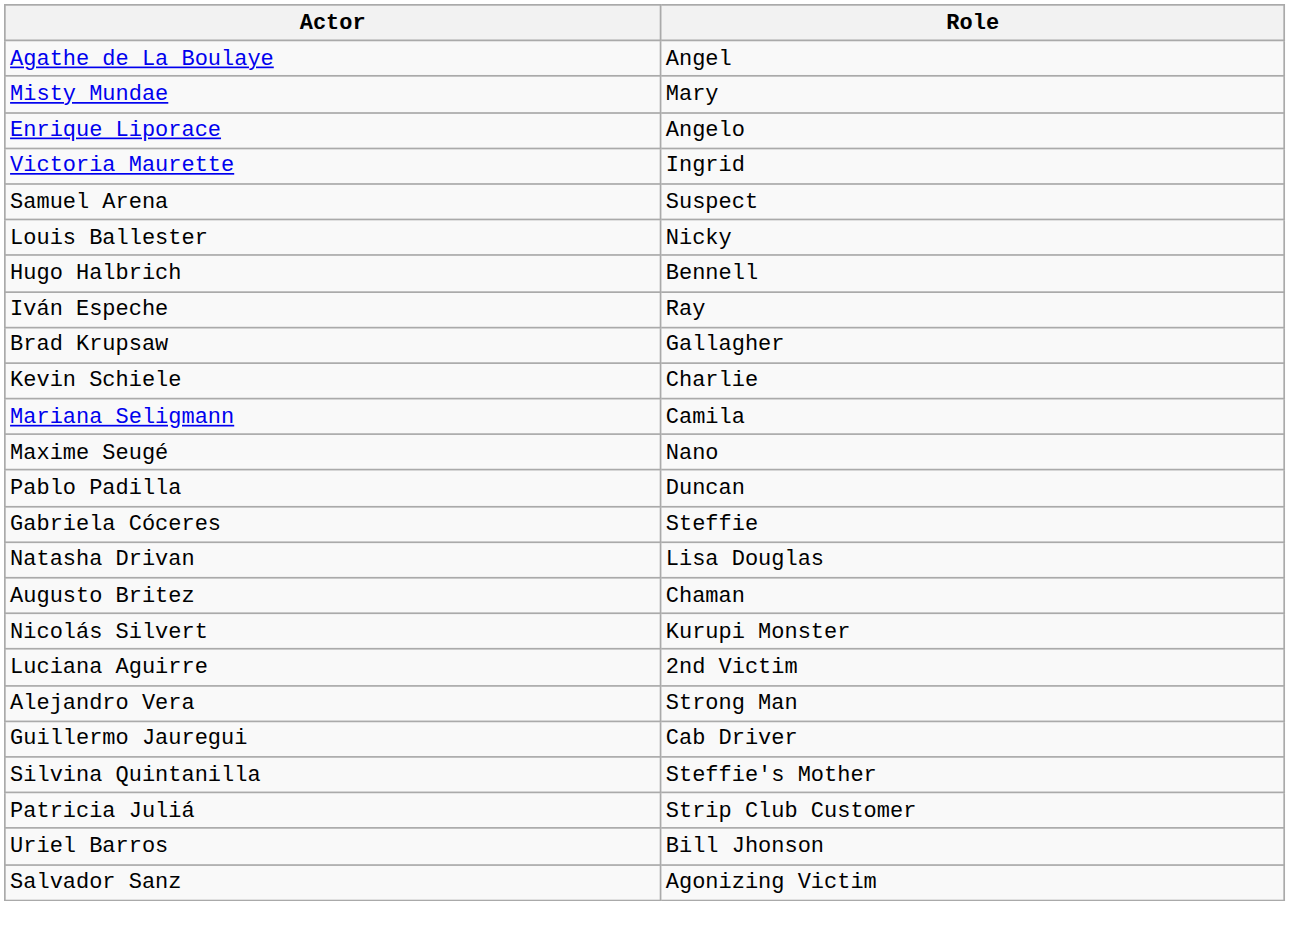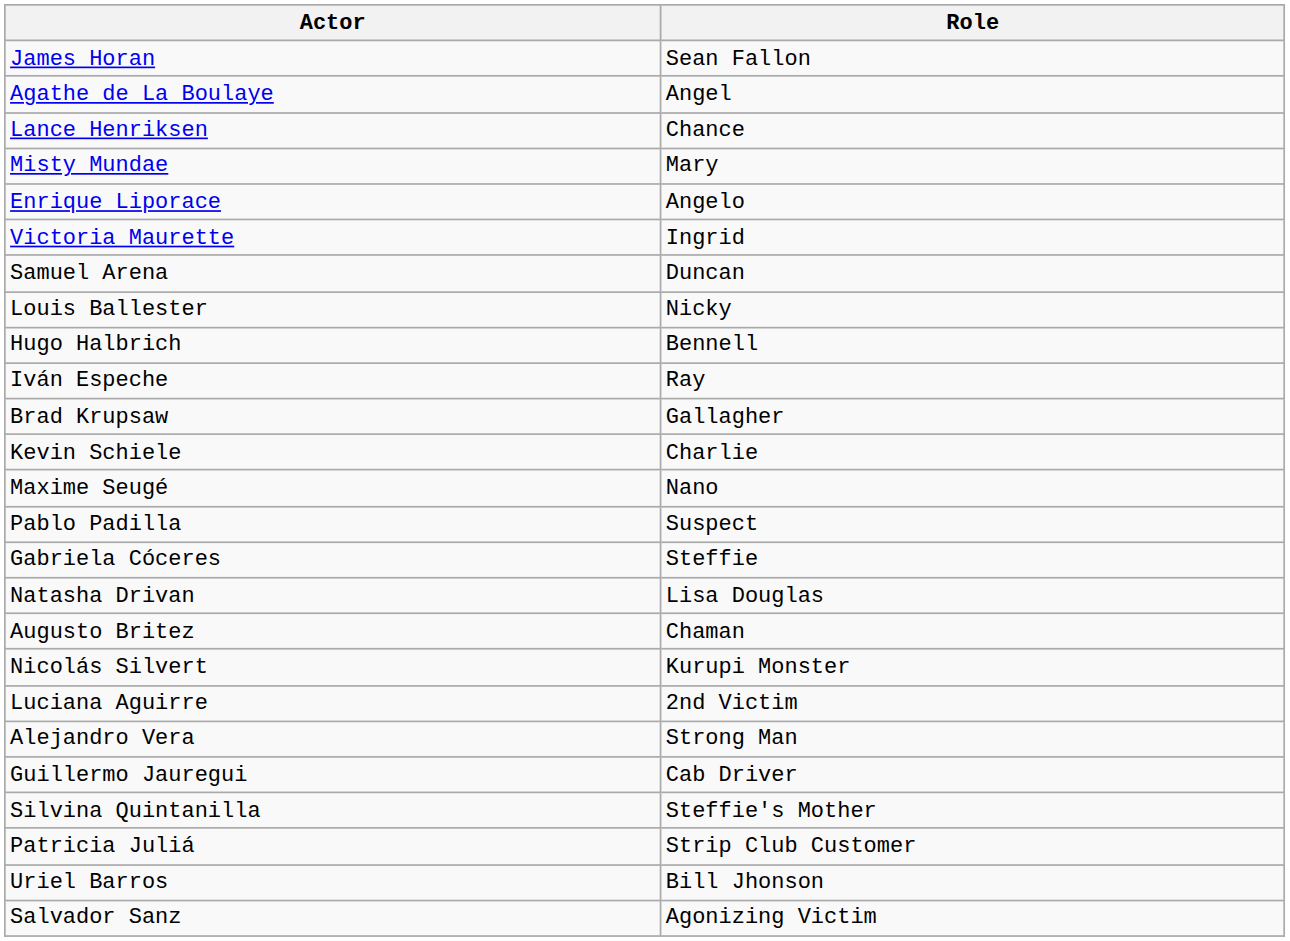 <table class="wikitable" width="60%">
 <tr bgcolor="#CCCCCC">
 <th>Actor</th>
 <th>Role</th>
 </tr>
 <tr>
+<td><a href='#'>James Horan</a></td>
+<td>Sean Fallon</td>
+</tr>
+<tr>
 <td><a href='#'>Agathe de La Boulaye</a></td>
 <td>Angel</td>
+</tr>
+<tr>
+<td><a href='#'>Lance Henriksen</a></td>
+<td>Chance</td>
 </tr>
 <tr>
 <td><a href='#'>Misty Mundae</a></td>
 <td>Mary</td>
 </tr>
 <tr>
 <td><a href='#'>Enrique Liporace</a></td>
 <td>Angelo</td>
 </tr>
 <tr>
 <td><a href='#'>Victoria Maurette</a></td>
 <td>Ingrid</td>
 </tr>
 <tr>
 <td>Samuel Arena</td>
-<td>Suspect</td>
+<td>Duncan</td>
 </tr>
 <tr>
 <td>Louis Ballester</td>
 <td>Nicky</td>
 </tr>
 <tr>
 <td>Hugo Halbrich</td>
 <td>Bennell</td>
 </tr>
 <tr>
 <td>Iván Espeche</td>
 <td>Ray</td>
 </tr>
 <tr>
 <td>Brad Krupsaw</td>
 <td>Gallagher</td>
 </tr>
 <tr>
 <td>Kevin Schiele</td>
 <td>Charlie</td>
 </tr>
 <tr>
-<td><a href='#'>Mariana Seligmann</a></td>
-<td>Camila</td>
-</tr>
-<tr>
 <td>Maxime Seugé</td>
 <td>Nano</td>
 </tr>
 <tr>
 <td>Pablo Padilla</td>
-<td>Duncan</td>
+<td>Suspect</td>
 </tr>
 <tr>
 <td>Gabriela Cóceres</td>
 <td>Steffie</td>
 </tr>
 <tr>
 <td>Natasha Drivan</td>
 <td>Lisa Douglas</td>
 </tr>
 <tr>
 <td>Augusto Britez</td>
 <td>Chaman</td>
 </tr>
 <tr>
 <td>Nicolás Silvert</td>
 <td>Kurupi Monster</td>
 </tr>
 <tr>
 <td>Luciana Aguirre</td>
 <td>2nd Victim</td>
 </tr>
 <tr>
 <td>Alejandro Vera</td>
 <td>Strong Man</td>
 </tr>
 <tr>
 <td>Guillermo Jauregui</td>
 <td>Cab Driver</td>
 </tr>
 <tr>
 <td>Silvina Quintanilla</td>
 <td>Steffie's Mother</td>
 </tr>
 <tr>
 <td>Patricia Juliá</td>
 <td>Strip Club Customer</td>
 </tr>
 <tr>
 <td>Uriel Barros</td>
 <td>Bill Jhonson</td>
 </tr>
 <tr>
 <td>Salvador Sanz</td>
 <td>Agonizing Victim</td>
 </tr>
 </table>
